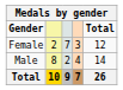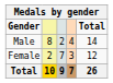 <table class="wikitable" style="font-size:85%; float:right">
 <tr style="background:#efefef;">
 <th colspan=5><strong>Medals by gender</strong></th>
 </tr>
 <tr align=center>
 <td><strong>Gender</strong></td>
 <td style="background:#f7f6a8;"></td>
 <td style="background:#dce5e5;"></td>
 <td style="background:#ffdab9;"></td>
 <td><strong>Total</strong></td>
 </tr>
 <tr align=center>
+<td>Male</td>
+<td style="background:#F7F6A8;">8</td>
+<td style="background:#DCE5E5;">2</td>
+<td style="background:#FFDAB9;">4</td>
+<td>14</td>
+</tr>
+<tr align=center>
 <td>Female</td>
 <td style="background:#F7F6A8;">2</td>
 <td style="background:#DCE5E5;">7</td>
 <td style="background:#FFDAB9;">3</td>
 <td>12</td>
-</tr>
-<tr align=center>
-<td>Male</td>
-<td style="background:#F7F6A8;">8</td>
-<td style="background:#DCE5E5;">2</td>
-<td style="background:#FFDAB9;">4</td>
-<td>14</td>
 </tr>
 <tr align=center>
 <th><strong>Total</strong></th>
 <th style="background:gold;"><strong>10</strong></th>
 <th style="background:silver;"><strong>9</strong></th>
 <th style="background:#c96;"><strong>7</strong></th>
 <th><strong>26</strong></th>
 </tr>
 </table>
